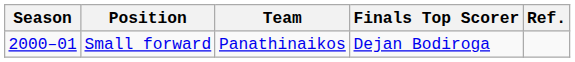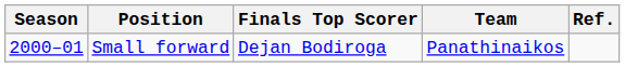 <table class="wikitable sortable">
 <tr>
 <th>Season</th>
 <th>Position</th>
+<th>Finals Top Scorer</th>
 <th>Team</th>
-<th>Finals Top Scorer</th>
 <th>Ref.</th>
 </tr>
 <tr>
 <td style="text-align:center;"><a href='#'>2000–01</a></td>
 <td style="text-align:center;"><a href='#'>Small forward</a></td>
+<td> <a href='#'>Dejan Bodiroga</a></td>
 <td><a href='#'>Panathinaikos</a></td>
-<td> <a href='#'>Dejan Bodiroga</a></td>
 <td style="text-align:center;"></td>
 </tr>
 </table>
